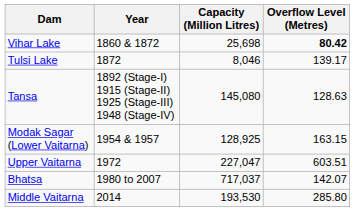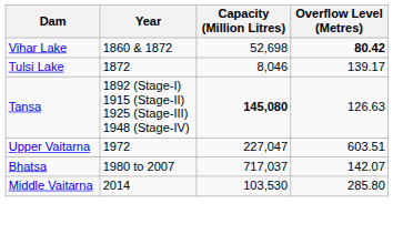 <table class="wikitable sortable" width="500px" style="margin:1em auto;">
 <tr>
 <th>Dam</th>
 <th>Year</th>
 <th>Capacity<br>(Million Litres)</th>
 <th>Overflow Level<br>(Metres)</th>
 </tr>
 <tr>
 <td><a href='#'>Vihar Lake</a></td>
 <td>1860 & 1872</td>
-<td align="Right">25,698</td>
+<td align="Right">52,698</td>
 <td align="Right"><strong>80.42</strong></td>
 </tr>
 <tr>
 <td><a href='#'>Tulsi Lake</a></td>
 <td>1872</td>
 <td align="Right">8,046</td>
 <td align="Right">139.17</td>
 </tr>
 <tr>
 <td><a href='#'>Tansa</a></td>
 <td>1892 (Stage-I)<br>1915 (Stage-II)<br>1925 (Stage-III)<br>1948 (Stage-IV)</td>
-<td align="Right">145,080</td>
-<td align="Right">128.63</td>
-</tr>
-<tr>
-<td><a href='#'>Modak Sagar</a><br>(<a href='#'>Lower Vaitarna</a>)</td>
-<td>1954 & 1957</td>
-<td align="Right">128,925</td>
-<td align="Right">163.15</td>
+<td align="Right"><strong>145,080</strong></td>
+<td align="Right">126.63</td>
 </tr>
 <tr>
 <td><a href='#'>Upper Vaitarna</a></td>
 <td>1972</td>
 <td align=Right>227,047</td>
 <td align=Right>603.51</td>
 </tr>
 <tr>
 <td><a href='#'>Bhatsa</a></td>
 <td>1980 to 2007</td>
 <td align=Right>717,037</td>
 <td align=Right>142.07</td>
 </tr>
 <tr>
 <td><a href='#'>Middle Vaitarna</a></td>
 <td>2014</td>
-<td align=Right>193,530</td>
+<td align=Right>103,530</td>
 <td align=Right>285.80</td>
 </tr>
 </table>
